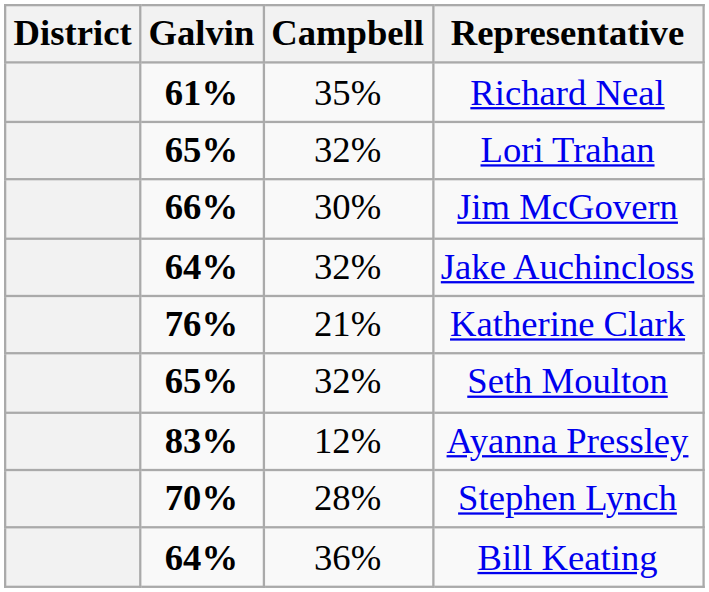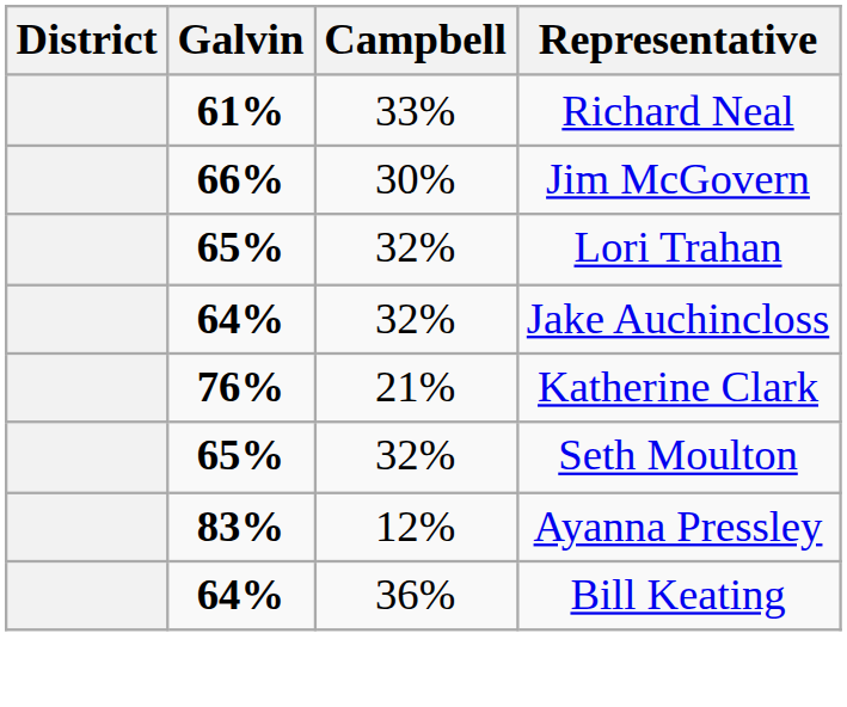 <table class="wikitable">
 <tr>
 <th>District</th>
 <th>Galvin</th>
 <th>Campbell</th>
 <th>Representative</th>
 </tr>
 <tr align="center">
 <th></th>
 <td><strong>61%</strong></td>
-<td>35%</td>
+<td>33%</td>
 <td><a href='#'>Richard Neal</a></td>
+</tr>
+<tr align="center">
+<th></th>
+<td><strong>66%</strong></td>
+<td>30%</td>
+<td><a href='#'>Jim McGovern</a></td>
 </tr>
 <tr align="center">
 <th></th>
 <td><strong>65%</strong></td>
 <td>32%</td>
 <td><a href='#'>Lori Trahan</a></td>
-</tr>
-<tr align="center">
-<th></th>
-<td><strong>66%</strong></td>
-<td>30%</td>
-<td><a href='#'>Jim McGovern</a></td>
 </tr>
 <tr align="center">
 <th></th>
 <td><strong>64%</strong></td>
 <td>32%</td>
 <td><a href='#'>Jake Auchincloss</a></td>
 </tr>
 <tr align="center">
 <th></th>
 <td><strong>76%</strong></td>
 <td>21%</td>
 <td><a href='#'>Katherine Clark</a></td>
 </tr>
 <tr align="center">
 <th></th>
 <td><strong>65%</strong></td>
 <td>32%</td>
 <td><a href='#'>Seth Moulton</a></td>
 </tr>
 <tr align="center">
 <th></th>
 <td><strong>83%</strong></td>
 <td>12%</td>
 <td><a href='#'>Ayanna Pressley</a></td>
 </tr>
 <tr align="center">
 <th></th>
-<td><strong>70%</strong></td>
-<td>28%</td>
-<td><a href='#'>Stephen Lynch</a></td>
-</tr>
-<tr align="center">
-<th></th>
 <td><strong>64%</strong></td>
 <td>36%</td>
 <td><a href='#'>Bill Keating</a></td>
 </tr>
 </table>
